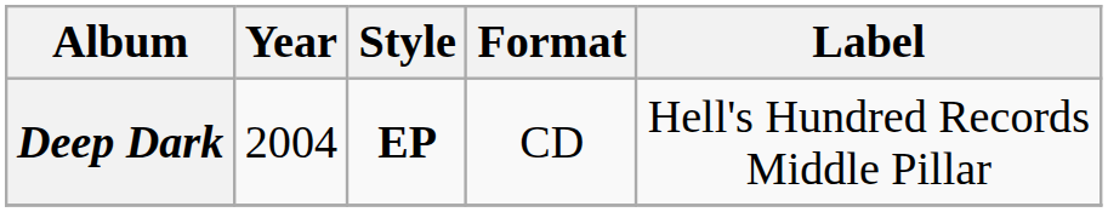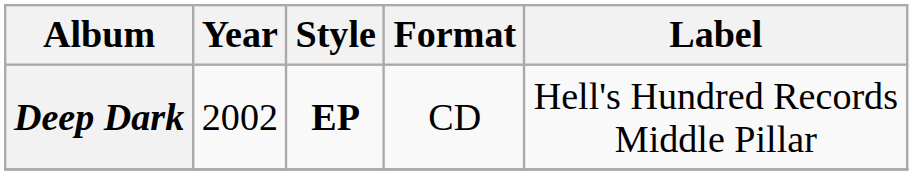 <table class="wikitable plainrowheaders" border="1">
 <tr>
 <th scope="col">Album</th>
 <th scope="col">Year</th>
 <th scope="col">Style</th>
 <th scope="col">Format</th>
 <th scope="col">Label</th>
 </tr>
 <tr>
 <th scope="row"><em>Deep Dark</em></th>
-<td style="text-align:center;">2004</td>
+<td style="text-align:center;">2002</td>
 <td style="text-align:center;"><strong>EP</strong></td>
 <td style="text-align:center;">CD</td>
 <td style="text-align:center;">Hell's Hundred Records <br> Middle Pillar</td>
 </tr>
 <tr>
 </tr>
 </table>
